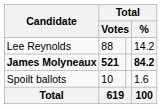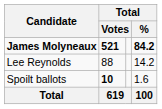 <table class="wikitable" style="font-size:95%;">
 <tr>
 <th rowspan="2">Candidate</th>
 <th colspan="3">Total</th>
 </tr>
 <tr>
 <th colspan="2">Votes</th>
 <th>%</th>
 </tr>
 <tr>
+<td><strong>James Molyneaux</strong> </td>
+<td><strong>521</strong></td>
+<td align="center"></td>
+<td><strong>84.2</strong></td>
+</tr>
+<tr>
 <td>Lee Reynolds</td>
 <td>88</td>
 <td align="center"></td>
 <td>14.2</td>
 </tr>
 <tr>
-<td><strong>James Molyneaux</strong> </td>
-<td><strong>521</strong></td>
-<td align="center"></td>
-<td><strong>84.2</strong></td>
-</tr>
-<tr>
 <td>Spoilt ballots</td>
-<td>10</td>
+<td><strong>10</strong></td>
 <td align="center"></td>
 <td>1.6</td>
 </tr>
 <tr>
 <th>Total</th>
 <th colspan="2">619</th>
 <th>100</th>
 </tr>
 </table>
